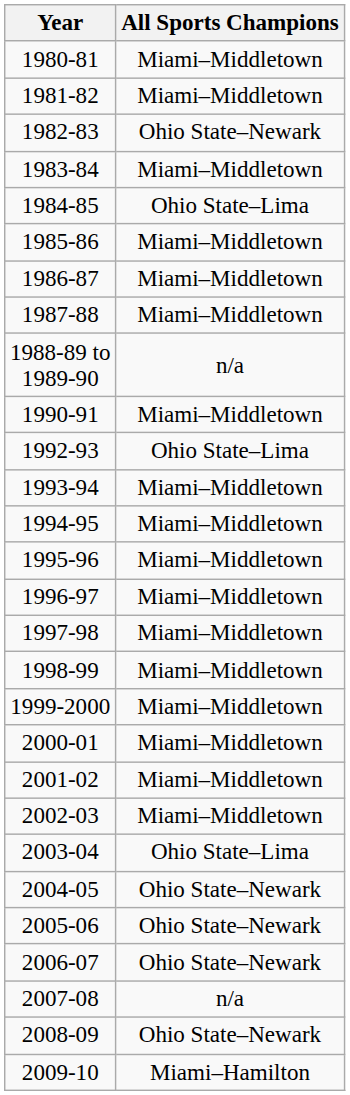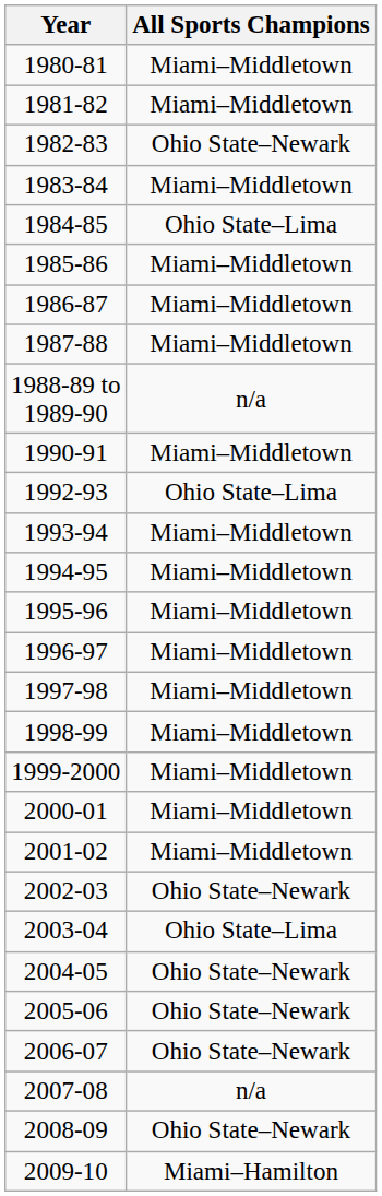 <table class="wikitable" style="text-align:center;">
 <tr>
 <th>Year</th>
 <th>All Sports Champions</th>
 </tr>
 <tr>
 <td>1980-81</td>
 <td>Miami–Middletown</td>
 </tr>
 <tr>
 <td>1981-82</td>
 <td>Miami–Middletown</td>
 </tr>
 <tr>
 <td>1982-83</td>
 <td>Ohio State–Newark</td>
 </tr>
 <tr>
 <td>1983-84</td>
 <td>Miami–Middletown</td>
 </tr>
 <tr>
 <td>1984-85</td>
 <td>Ohio State–Lima</td>
 </tr>
 <tr>
 <td>1985-86</td>
 <td>Miami–Middletown</td>
 </tr>
 <tr>
 <td>1986-87</td>
 <td>Miami–Middletown</td>
 </tr>
 <tr>
 <td>1987-88</td>
 <td>Miami–Middletown</td>
 </tr>
 <tr>
 <td>1988-89 to<br>1989-90</td>
 <td>n/a</td>
 </tr>
 <tr>
 <td>1990-91</td>
 <td>Miami–Middletown</td>
 </tr>
 <tr>
 <td>1992-93</td>
 <td>Ohio State–Lima</td>
 </tr>
 <tr>
 <td>1993-94</td>
 <td>Miami–Middletown</td>
 </tr>
 <tr>
 <td>1994-95</td>
 <td>Miami–Middletown</td>
 </tr>
 <tr>
 <td>1995-96</td>
 <td>Miami–Middletown</td>
 </tr>
 <tr>
 <td>1996-97</td>
 <td>Miami–Middletown</td>
 </tr>
 <tr>
 <td>1997-98</td>
 <td>Miami–Middletown</td>
 </tr>
 <tr>
 <td>1998-99</td>
 <td>Miami–Middletown</td>
 </tr>
 <tr>
 <td>1999-2000</td>
 <td>Miami–Middletown</td>
 </tr>
 <tr>
 <td>2000-01</td>
 <td>Miami–Middletown</td>
 </tr>
 <tr>
 <td>2001-02</td>
 <td>Miami–Middletown</td>
 </tr>
 <tr>
 <td>2002-03</td>
-<td>Miami–Middletown</td>
+<td>Ohio State–Newark</td>
 </tr>
 <tr>
 <td>2003-04</td>
 <td>Ohio State–Lima</td>
 </tr>
 <tr>
 <td>2004-05</td>
 <td>Ohio State–Newark</td>
 </tr>
 <tr>
 <td>2005-06</td>
 <td>Ohio State–Newark</td>
 </tr>
 <tr>
 <td>2006-07</td>
 <td>Ohio State–Newark</td>
 </tr>
 <tr>
 <td>2007-08</td>
 <td>n/a</td>
 </tr>
 <tr>
 <td>2008-09</td>
 <td>Ohio State–Newark</td>
 </tr>
 <tr>
 <td>2009-10</td>
 <td>Miami–Hamilton</td>
 </tr>
 <tr>
 </tr>
 </table>
